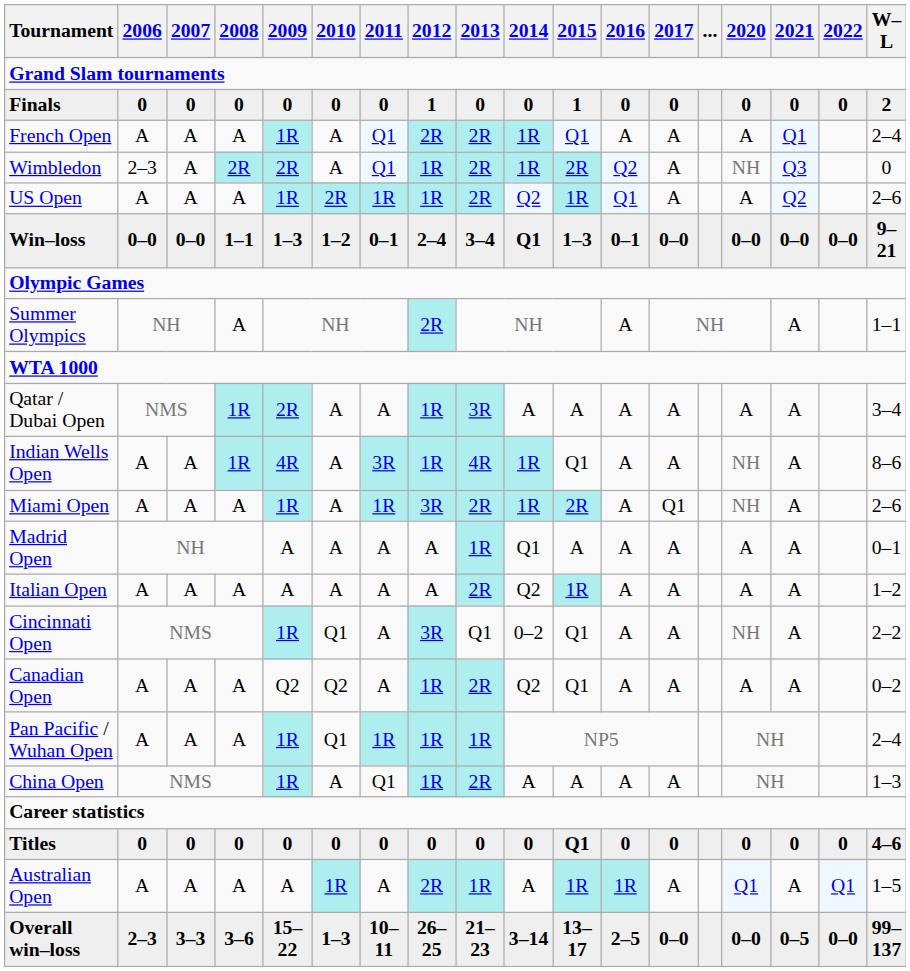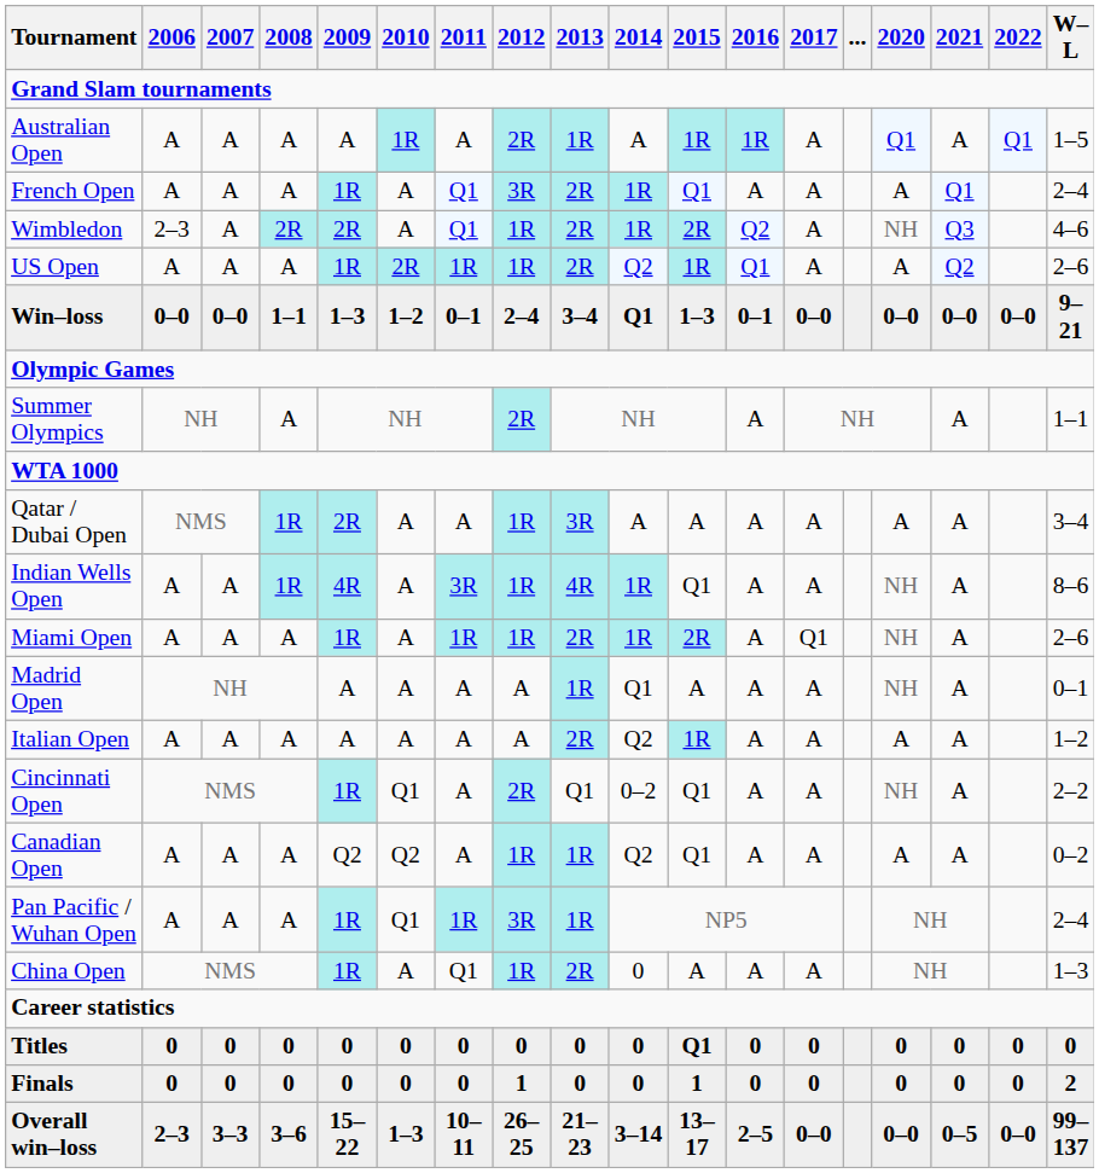 <table class="wikitable" style="text-align:center">
 <tr>
 <th>Tournament</th>
 <th><a href='#'>2006</a></th>
 <th><a href='#'>2007</a></th>
 <th><a href='#'>2008</a></th>
 <th><a href='#'>2009</a></th>
 <th><a href='#'>2010</a></th>
 <th><a href='#'>2011</a></th>
 <th><a href='#'>2012</a></th>
 <th><a href='#'>2013</a></th>
 <th><a href='#'>2014</a></th>
 <th><a href='#'>2015</a></th>
 <th><a href='#'>2016</a></th>
 <th><a href='#'>2017</a></th>
 <th>...</th>
 <th><a href='#'>2020</a></th>
 <th><a href='#'>2021</a></th>
 <th><a href='#'>2022</a></th>
 <th>W–L</th>
 </tr>
 <tr>
 <td colspan="18" align="left"><strong><a href='#'>Grand Slam tournaments</a></strong></td>
 </tr>
-<tr style="background:#efefef;font-weight:bold">
-<td style="text-align:left">Finals</td>
-<td>0</td>
-<td>0</td>
-<td>0</td>
-<td>0</td>
-<td>0</td>
-<td>0</td>
-<td>1</td>
-<td>0</td>
-<td>0</td>
-<td>1</td>
-<td>0</td>
-<td>0</td>
+<tr>
+<td align="left"><a href='#'>Australian Open</a></td>
+<td>A</td>
+<td>A</td>
+<td>A</td>
+<td>A</td>
+<td bgcolor="afeeee"><a href='#'>1R</a></td>
+<td>A</td>
+<td bgcolor="afeeee"><a href='#'>2R</a></td>
+<td bgcolor="afeeee"><a href='#'>1R</a></td>
+<td>A</td>
+<td bgcolor="afeeee"><a href='#'>1R</a></td>
+<td bgcolor="afeeee"><a href='#'>1R</a></td>
+<td>A</td>
 <td></td>
-<td>0</td>
-<td>0</td>
-<td>0</td>
-<td>2</td>
+<td style="background:#f0f8ff"><a href='#'>Q1</a></td>
+<td>A</td>
+<td style="background:#f0f8ff"><a href='#'>Q1</a></td>
+<td>1–5</td>
 </tr>
 <tr>
 <td align="left"><a href='#'>French Open</a></td>
 <td>A</td>
 <td>A</td>
 <td>A</td>
 <td bgcolor="afeeee"><a href='#'>1R</a></td>
 <td>A</td>
 <td style="background:#f0f8ff"><a href='#'>Q1</a></td>
-<td bgcolor="afeeee"><a href='#'>2R</a></td>
+<td bgcolor="afeeee"><a href='#'>3R</a></td>
 <td bgcolor="afeeee"><a href='#'>2R</a></td>
 <td bgcolor="afeeee"><a href='#'>1R</a></td>
 <td style="background:#f0f8ff"><a href='#'>Q1</a></td>
 <td>A</td>
 <td>A</td>
 <td></td>
 <td>A</td>
 <td style="background:#f0f8ff"><a href='#'>Q1</a></td>
 <td></td>
 <td>2–4</td>
 </tr>
 <tr>
 <td align="left"><a href='#'>Wimbledon</a></td>
 <td>2–3</td>
 <td>A</td>
 <td bgcolor="afeeee"><a href='#'>2R</a></td>
 <td bgcolor="afeeee"><a href='#'>2R</a></td>
 <td>A</td>
 <td style="background:#f0f8ff"><a href='#'>Q1</a></td>
 <td bgcolor="afeeee"><a href='#'>1R</a></td>
 <td bgcolor="afeeee"><a href='#'>2R</a></td>
 <td bgcolor="afeeee"><a href='#'>1R</a></td>
 <td bgcolor="afeeee"><a href='#'>2R</a></td>
 <td bgcolor=#f0f8ff><a href='#'>Q2</a></td>
 <td>A</td>
 <td></td>
 <td style=color:#767676;>NH</td>
 <td bgcolor=#f0f8ff><a href='#'>Q3</a></td>
 <td></td>
-<td>0</td>
+<td>4–6</td>
 </tr>
 <tr>
 <td align="left"><a href='#'>US Open</a></td>
 <td>A</td>
 <td>A</td>
 <td>A</td>
 <td bgcolor="afeeee"><a href='#'>1R</a></td>
 <td bgcolor="afeeee"><a href='#'>2R</a></td>
 <td bgcolor="afeeee"><a href='#'>1R</a></td>
 <td bgcolor="afeeee"><a href='#'>1R</a></td>
 <td bgcolor="afeeee"><a href='#'>2R</a></td>
 <td style="background:#f0f8ff"><a href='#'>Q2</a></td>
 <td bgcolor="afeeee"><a href='#'>1R</a></td>
 <td style="background:#f0f8ff"><a href='#'>Q1</a></td>
 <td>A</td>
 <td></td>
 <td>A</td>
 <td style="background:#f0f8ff"><a href='#'>Q2</a></td>
 <td></td>
 <td>2–6</td>
 </tr>
 <tr style="background:#efefef;font-weight:bold">
 <td style="text-align:left">Win–loss</td>
 <td>0–0</td>
 <td>0–0</td>
 <td>1–1</td>
 <td>1–3</td>
 <td>1–2</td>
 <td>0–1</td>
 <td>2–4</td>
 <td>3–4</td>
 <td>Q1</td>
 <td>1–3</td>
 <td>0–1</td>
 <td>0–0</td>
 <td></td>
 <td>0–0</td>
 <td>0–0</td>
 <td>0–0</td>
 <td>9–21</td>
 </tr>
 <tr>
 <td colspan="18" align="left"><strong><a href='#'>Olympic Games</a></strong></td>
 </tr>
 <tr>
 <td align="left"><a href='#'>Summer Olympics</a></td>
 <td colspan="2" style="color:#767676">NH</td>
 <td>A</td>
 <td colspan="3" style="color:#767676">NH</td>
 <td bgcolor="afeeee"><a href='#'>2R</a></td>
 <td colspan="3" style="color:#767676">NH</td>
 <td>A</td>
 <td colspan="3" style="color:#767676">NH</td>
 <td>A</td>
 <td></td>
 <td>1–1</td>
 </tr>
 <tr>
 <td colspan="18" align="left"><strong><a href='#'>WTA 1000</a></strong></td>
 </tr>
 <tr>
 <td align="left">Qatar / Dubai Open</td>
 <td colspan="2" style="color:#767676">NMS</td>
 <td bgcolor="afeeee"><a href='#'>1R</a></td>
 <td bgcolor="afeeee"><a href='#'>2R</a></td>
 <td>A</td>
 <td>A</td>
 <td bgcolor="afeeee"><a href='#'>1R</a></td>
 <td bgcolor="afeeee"><a href='#'>3R</a></td>
 <td>A</td>
 <td>A</td>
 <td>A</td>
 <td>A</td>
 <td></td>
 <td>A</td>
 <td>A</td>
 <td></td>
 <td>3–4</td>
 </tr>
 <tr>
 <td align="left"><a href='#'>Indian Wells Open</a></td>
 <td>A</td>
 <td>A</td>
 <td bgcolor="afeeee"><a href='#'>1R</a></td>
 <td bgcolor="afeeee"><a href='#'>4R</a></td>
 <td>A</td>
 <td bgcolor="afeeee"><a href='#'>3R</a></td>
 <td bgcolor="afeeee"><a href='#'>1R</a></td>
 <td bgcolor="afeeee"><a href='#'>4R</a></td>
 <td bgcolor="afeeee"><a href='#'>1R</a></td>
 <td>Q1</td>
 <td>A</td>
 <td>A</td>
 <td></td>
 <td style="color:#767676;">NH</td>
 <td>A</td>
 <td></td>
 <td>8–6</td>
 </tr>
 <tr>
 <td align="left"><a href='#'>Miami Open</a></td>
 <td>A</td>
 <td>A</td>
 <td>A</td>
 <td bgcolor="afeeee"><a href='#'>1R</a></td>
 <td>A</td>
 <td bgcolor="afeeee"><a href='#'>1R</a></td>
-<td bgcolor="afeeee"><a href='#'>3R</a></td>
+<td bgcolor="afeeee"><a href='#'>1R</a></td>
 <td bgcolor="afeeee"><a href='#'>2R</a></td>
 <td bgcolor="afeeee"><a href='#'>1R</a></td>
 <td bgcolor="afeeee"><a href='#'>2R</a></td>
 <td>A</td>
 <td>Q1</td>
 <td></td>
 <td style=color:#767676;>NH</td>
 <td>A</td>
 <td></td>
 <td>2–6</td>
 </tr>
 <tr>
 <td align="left"><a href='#'>Madrid Open</a></td>
 <td colspan="3" style="color:#767676">NH</td>
 <td>A</td>
 <td>A</td>
 <td>A</td>
 <td>A</td>
 <td bgcolor="afeeee"><a href='#'>1R</a></td>
 <td>Q1</td>
 <td>A</td>
 <td>A</td>
 <td>A</td>
 <td></td>
-<td>A</td>
+<td style=color:#767676;>NH</td>
 <td>A</td>
 <td></td>
 <td>0–1</td>
 </tr>
 <tr>
 <td align="left"><a href='#'>Italian Open</a></td>
 <td>A</td>
 <td>A</td>
 <td>A</td>
 <td>A</td>
 <td>A</td>
 <td>A</td>
 <td>A</td>
 <td bgcolor="afeeee"><a href='#'>2R</a></td>
 <td>Q2</td>
 <td bgcolor="afeeee"><a href='#'>1R</a></td>
 <td>A</td>
 <td>A</td>
 <td></td>
 <td>A</td>
 <td>A</td>
 <td></td>
 <td>1–2</td>
 </tr>
 <tr>
 <td align="left"><a href='#'>Cincinnati Open</a></td>
 <td colspan="3" style="color:#767676">NMS</td>
 <td bgcolor="afeeee"><a href='#'>1R</a></td>
 <td>Q1</td>
 <td>A</td>
-<td bgcolor="afeeee"><a href='#'>3R</a></td>
+<td bgcolor="afeeee"><a href='#'>2R</a></td>
 <td>Q1</td>
 <td>0–2</td>
 <td>Q1</td>
 <td>A</td>
 <td>A</td>
 <td></td>
 <td style=color:#767676;>NH</td>
 <td>A</td>
 <td></td>
 <td>2–2</td>
 </tr>
 <tr>
 <td align="left"><a href='#'>Canadian Open</a></td>
 <td>A</td>
 <td>A</td>
 <td>A</td>
 <td>Q2</td>
 <td>Q2</td>
 <td>A</td>
 <td bgcolor="afeeee"><a href='#'>1R</a></td>
-<td bgcolor="afeeee"><a href='#'>2R</a></td>
+<td bgcolor="afeeee"><a href='#'>1R</a></td>
 <td>Q2</td>
 <td>Q1</td>
 <td>A</td>
 <td>A</td>
 <td></td>
 <td>A</td>
 <td>A</td>
 <td></td>
 <td>0–2</td>
 </tr>
 <tr>
 <td align="left"><a href='#'>Pan Pacific</a> / <a href='#'>Wuhan Open</a></td>
 <td>A</td>
 <td>A</td>
 <td>A</td>
 <td bgcolor="afeeee"><a href='#'>1R</a></td>
 <td>Q1</td>
 <td bgcolor="afeeee"><a href='#'>1R</a></td>
-<td bgcolor="afeeee"><a href='#'>1R</a></td>
+<td bgcolor="afeeee"><a href='#'>3R</a></td>
 <td bgcolor="afeeee"><a href='#'>1R</a></td>
 <td colspan="4" style="color:#767676">NP5</td>
 <td></td>
 <td colspan="2" style="color:#767676;">NH</td>
 <td></td>
 <td>2–4</td>
 </tr>
 <tr>
 <td align="left"><a href='#'>China Open</a></td>
 <td colspan="3" style="color:#767676">NMS</td>
 <td bgcolor="afeeee"><a href='#'>1R</a></td>
 <td>A</td>
 <td>Q1</td>
 <td bgcolor="afeeee"><a href='#'>1R</a></td>
 <td bgcolor="afeeee"><a href='#'>2R</a></td>
-<td>A</td>
+<td>0</td>
 <td>A</td>
 <td>A</td>
 <td>A</td>
 <td></td>
 <td colspan="2" style="color:#767676;">NH</td>
 <td></td>
 <td>1–3</td>
 </tr>
 <tr>
 <td colspan="18" align="left"><strong>Career statistics</strong></td>
 </tr>
 <tr style="background:#efefef;font-weight:bold">
 <td style="text-align:left">Titles</td>
 <td>0</td>
 <td>0</td>
 <td>0</td>
 <td>0</td>
 <td>0</td>
 <td>0</td>
 <td>0</td>
 <td>0</td>
 <td>0</td>
 <td>Q1</td>
 <td>0</td>
 <td>0</td>
 <td></td>
 <td>0</td>
 <td>0</td>
 <td>0</td>
-<td>4–6</td>
+<td>0</td>
 </tr>
-<tr>
-<td align="left"><a href='#'>Australian Open</a></td>
-<td>A</td>
-<td>A</td>
-<td>A</td>
-<td>A</td>
-<td bgcolor="afeeee"><a href='#'>1R</a></td>
-<td>A</td>
-<td bgcolor="afeeee"><a href='#'>2R</a></td>
-<td bgcolor="afeeee"><a href='#'>1R</a></td>
-<td>A</td>
-<td bgcolor="afeeee"><a href='#'>1R</a></td>
-<td bgcolor="afeeee"><a href='#'>1R</a></td>
-<td>A</td>
+<tr style="background:#efefef;font-weight:bold">
+<td style="text-align:left">Finals</td>
+<td>0</td>
+<td>0</td>
+<td>0</td>
+<td>0</td>
+<td>0</td>
+<td>0</td>
+<td>1</td>
+<td>0</td>
+<td>0</td>
+<td>1</td>
+<td>0</td>
+<td>0</td>
 <td></td>
-<td style="background:#f0f8ff"><a href='#'>Q1</a></td>
-<td>A</td>
-<td style="background:#f0f8ff"><a href='#'>Q1</a></td>
-<td>1–5</td>
+<td>0</td>
+<td>0</td>
+<td>0</td>
+<td>2</td>
 </tr>
 <tr style="background:#efefef;font-weight:bold">
 <td style="text-align:left">Overall win–loss</td>
 <td>2–3</td>
 <td>3–3</td>
 <td>3–6</td>
 <td>15–22</td>
 <td>1–3</td>
 <td>10–11</td>
 <td>26–25</td>
 <td>21–23</td>
 <td>3–14</td>
 <td>13–17</td>
 <td>2–5</td>
 <td>0–0</td>
 <td></td>
 <td>0–0</td>
 <td>0–5</td>
 <td>0–0</td>
 <td>99–137</td>
 </tr>
 </table>
